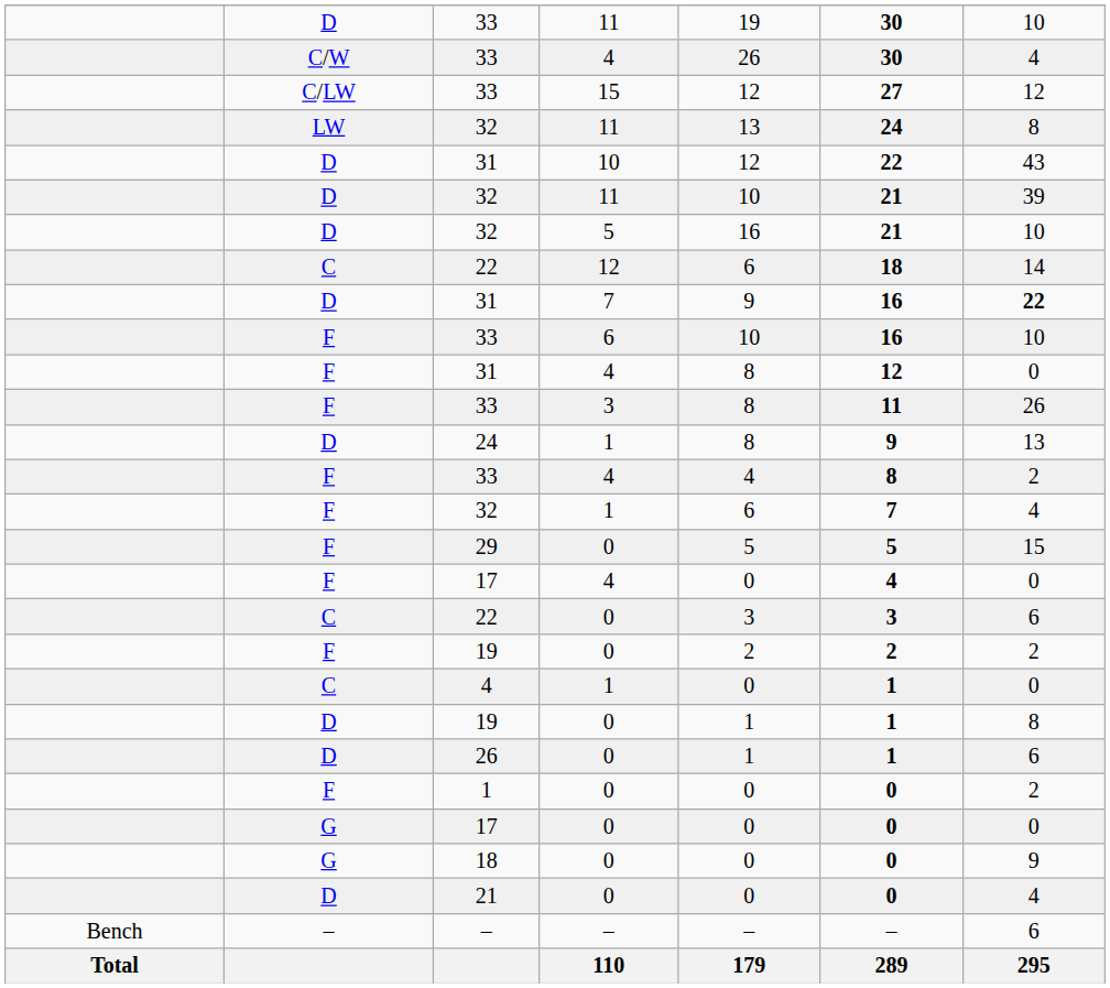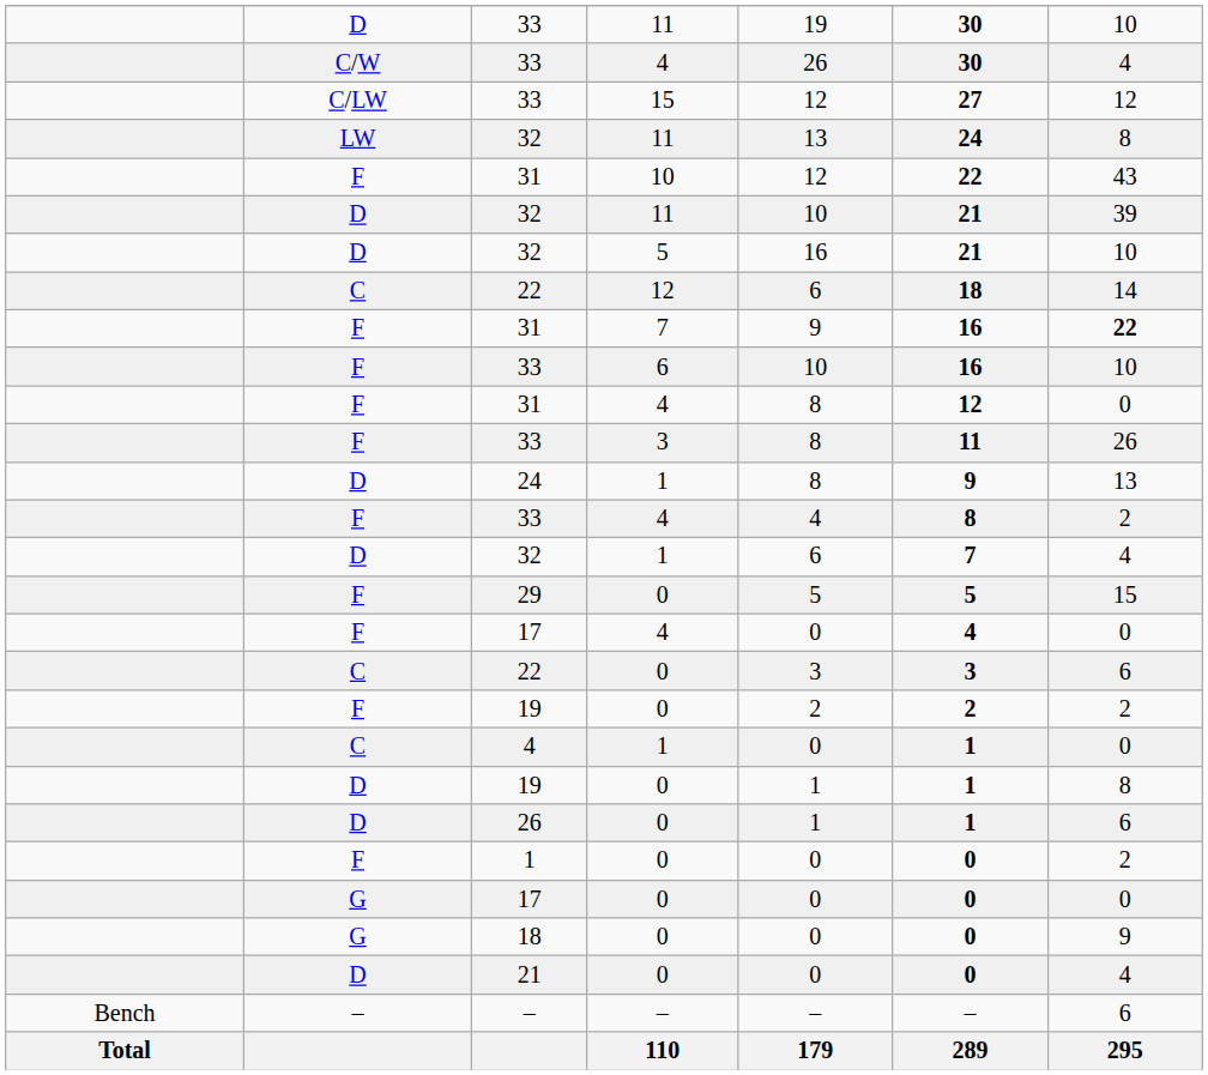 <table class="wikitable sortable" width=800>
 <tr align="center">
 </tr>
 <tr align="center" bgcolor="">
 <td></td>
 <td><a href='#'>D</a></td>
 <td>33</td>
 <td>11</td>
 <td>19</td>
 <td><strong>30</strong></td>
 <td>10</td>
 </tr>
 <tr align="center" bgcolor="f0f0f0">
 <td></td>
 <td><a href='#'>C</a>/<a href='#'>W</a></td>
 <td>33</td>
 <td>4</td>
 <td>26</td>
 <td><strong>30</strong></td>
 <td>4</td>
 </tr>
 <tr align="center" bgcolor="">
 <td></td>
 <td><a href='#'>C</a>/<a href='#'>LW</a></td>
 <td>33</td>
 <td>15</td>
 <td>12</td>
 <td><strong>27</strong></td>
 <td>12</td>
 </tr>
 <tr align="center" bgcolor="f0f0f0">
 <td></td>
 <td><a href='#'>LW</a></td>
 <td>32</td>
 <td>11</td>
 <td>13</td>
 <td><strong>24</strong></td>
 <td>8</td>
 </tr>
 <tr align="center" bgcolor="">
 <td></td>
-<td><a href='#'>D</a></td>
+<td><a href='#'>F</a></td>
 <td>31</td>
 <td>10</td>
 <td>12</td>
 <td><strong>22</strong></td>
 <td>43</td>
 </tr>
 <tr align="center" bgcolor="f0f0f0">
 <td></td>
 <td><a href='#'>D</a></td>
 <td>32</td>
 <td>11</td>
 <td>10</td>
 <td><strong>21</strong></td>
 <td>39</td>
 </tr>
 <tr align="center" bgcolor="">
 <td></td>
 <td><a href='#'>D</a></td>
 <td>32</td>
 <td>5</td>
 <td>16</td>
 <td><strong>21</strong></td>
 <td>10</td>
 </tr>
 <tr align="center" bgcolor="f0f0f0">
 <td></td>
 <td><a href='#'>C</a></td>
 <td>22</td>
 <td>12</td>
 <td>6</td>
 <td><strong>18</strong></td>
 <td>14</td>
 </tr>
 <tr align="center" bgcolor="">
 <td></td>
-<td><a href='#'>D</a></td>
+<td><a href='#'>F</a></td>
 <td>31</td>
 <td>7</td>
 <td>9</td>
 <td><strong>16</strong></td>
 <td><strong>22</strong></td>
 </tr>
 <tr align="center" bgcolor="f0f0f0">
 <td></td>
 <td><a href='#'>F</a></td>
 <td>33</td>
 <td>6</td>
 <td>10</td>
 <td><strong>16</strong></td>
 <td>10</td>
 </tr>
 <tr align="center" bgcolor="">
 <td></td>
 <td><a href='#'>F</a></td>
 <td>31</td>
 <td>4</td>
 <td>8</td>
 <td><strong>12</strong></td>
 <td>0</td>
 </tr>
 <tr align="center" bgcolor="f0f0f0">
 <td></td>
 <td><a href='#'>F</a></td>
 <td>33</td>
 <td>3</td>
 <td>8</td>
 <td><strong>11</strong></td>
 <td>26</td>
 </tr>
 <tr align="center" bgcolor="">
 <td></td>
 <td><a href='#'>D</a></td>
 <td>24</td>
 <td>1</td>
 <td>8</td>
 <td><strong>9</strong></td>
 <td>13</td>
 </tr>
 <tr align="center" bgcolor="f0f0f0">
 <td></td>
 <td><a href='#'>F</a></td>
 <td>33</td>
 <td>4</td>
 <td>4</td>
 <td><strong>8</strong></td>
 <td>2</td>
 </tr>
 <tr align="center" bgcolor="">
 <td></td>
-<td><a href='#'>F</a></td>
+<td><a href='#'>D</a></td>
 <td>32</td>
 <td>1</td>
 <td>6</td>
 <td><strong>7</strong></td>
 <td>4</td>
 </tr>
 <tr align="center" bgcolor="f0f0f0">
 <td></td>
 <td><a href='#'>F</a></td>
 <td>29</td>
 <td>0</td>
 <td>5</td>
 <td><strong>5</strong></td>
 <td>15</td>
 </tr>
 <tr align="center" bgcolor="">
 <td></td>
 <td><a href='#'>F</a></td>
 <td>17</td>
 <td>4</td>
 <td>0</td>
 <td><strong>4</strong></td>
 <td>0</td>
 </tr>
 <tr align="center" bgcolor="f0f0f0">
 <td></td>
 <td><a href='#'>C</a></td>
 <td>22</td>
 <td>0</td>
 <td>3</td>
 <td><strong>3</strong></td>
 <td>6</td>
 </tr>
 <tr align="center" bgcolor="">
 <td></td>
 <td><a href='#'>F</a></td>
 <td>19</td>
 <td>0</td>
 <td>2</td>
 <td><strong>2</strong></td>
 <td>2</td>
 </tr>
 <tr align="center" bgcolor="f0f0f0">
 <td></td>
 <td><a href='#'>C</a></td>
 <td>4</td>
 <td>1</td>
 <td>0</td>
 <td><strong>1</strong></td>
 <td>0</td>
 </tr>
 <tr align="center" bgcolor="">
 <td></td>
 <td><a href='#'>D</a></td>
 <td>19</td>
 <td>0</td>
 <td>1</td>
 <td><strong>1</strong></td>
 <td>8</td>
 </tr>
 <tr align="center" bgcolor="f0f0f0">
 <td></td>
 <td><a href='#'>D</a></td>
 <td>26</td>
 <td>0</td>
 <td>1</td>
 <td><strong>1</strong></td>
 <td>6</td>
 </tr>
 <tr align="center" bgcolor="">
 <td></td>
 <td><a href='#'>F</a></td>
 <td>1</td>
 <td>0</td>
 <td>0</td>
 <td><strong>0</strong></td>
 <td>2</td>
 </tr>
 <tr align="center" bgcolor="f0f0f0">
 <td></td>
 <td><a href='#'>G</a></td>
 <td>17</td>
 <td>0</td>
 <td>0</td>
 <td><strong>0</strong></td>
 <td>0</td>
 </tr>
 <tr align="center" bgcolor="">
 <td></td>
 <td><a href='#'>G</a></td>
 <td>18</td>
 <td>0</td>
 <td>0</td>
 <td><strong>0</strong></td>
 <td>9</td>
 </tr>
 <tr align="center" bgcolor="f0f0f0">
 <td></td>
 <td><a href='#'>D</a></td>
 <td>21</td>
 <td>0</td>
 <td>0</td>
 <td><strong>0</strong></td>
 <td>4</td>
 </tr>
 <tr align="center" bgcolor="">
 <td>Bench</td>
 <td>–</td>
 <td>–</td>
 <td>–</td>
 <td>–</td>
 <td>–</td>
 <td>6</td>
 </tr>
 <tr>
 <th>Total</th>
 <th></th>
 <th></th>
 <th>110</th>
 <th>179</th>
 <th>289</th>
 <th>295</th>
 </tr>
 </table>
